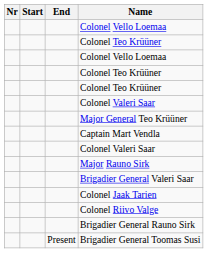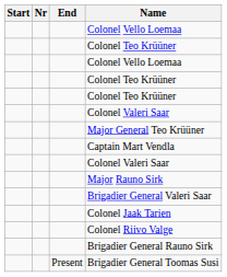 <table class="wikitable">
 <tr>
+<th>Start</th>
 <th>Nr</th>
-<th>Start</th>
 <th>End</th>
 <th>Name</th>
 </tr>
 <tr>
 <td></td>
 <td></td>
 <td></td>
 <td><a href='#'>Colonel</a> <a href='#'>Vello Loemaa</a></td>
 </tr>
 <tr>
 <td></td>
 <td></td>
 <td></td>
 <td>Colonel <a href='#'>Teo Krüüner</a></td>
 </tr>
 <tr>
 <td></td>
 <td></td>
 <td></td>
 <td>Colonel Vello Loemaa</td>
 </tr>
 <tr>
 <td></td>
 <td></td>
 <td></td>
 <td>Colonel Teo Krüüner</td>
 </tr>
 <tr>
 <td></td>
 <td></td>
 <td></td>
 <td>Colonel Teo Krüüner</td>
 </tr>
 <tr>
 <td></td>
 <td></td>
 <td></td>
 <td>Colonel <a href='#'>Valeri Saar</a></td>
 </tr>
 <tr>
 <td></td>
 <td></td>
 <td></td>
 <td><a href='#'>Major General</a> Teo Krüüner</td>
 </tr>
 <tr>
 <td></td>
 <td></td>
 <td></td>
 <td>Captain Mart Vendla</td>
 </tr>
 <tr>
 <td></td>
 <td></td>
 <td></td>
 <td>Colonel Valeri Saar</td>
 </tr>
 <tr>
 <td></td>
 <td></td>
 <td></td>
 <td><a href='#'>Major</a> <a href='#'>Rauno Sirk</a></td>
 </tr>
 <tr>
 <td></td>
 <td></td>
 <td></td>
 <td><a href='#'>Brigadier General</a> Valeri Saar</td>
 </tr>
 <tr>
 <td></td>
 <td></td>
 <td></td>
 <td>Colonel <a href='#'>Jaak Tarien</a></td>
 </tr>
 <tr>
 <td></td>
 <td></td>
 <td></td>
 <td>Colonel <a href='#'>Riivo Valge</a></td>
 </tr>
 <tr>
 <td></td>
 <td></td>
 <td></td>
 <td>Brigadier General Rauno Sirk</td>
 </tr>
 <tr>
 <td></td>
 <td></td>
 <td>Present</td>
 <td>Brigadier General Toomas Susi</td>
 </tr>
 </table>
